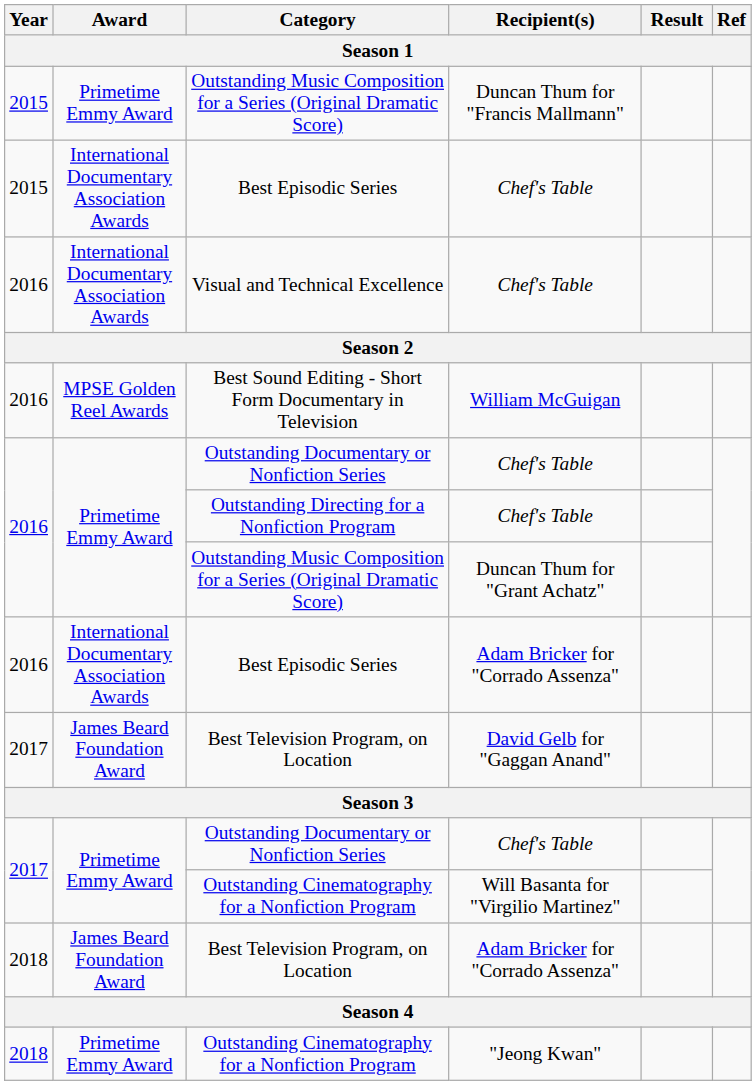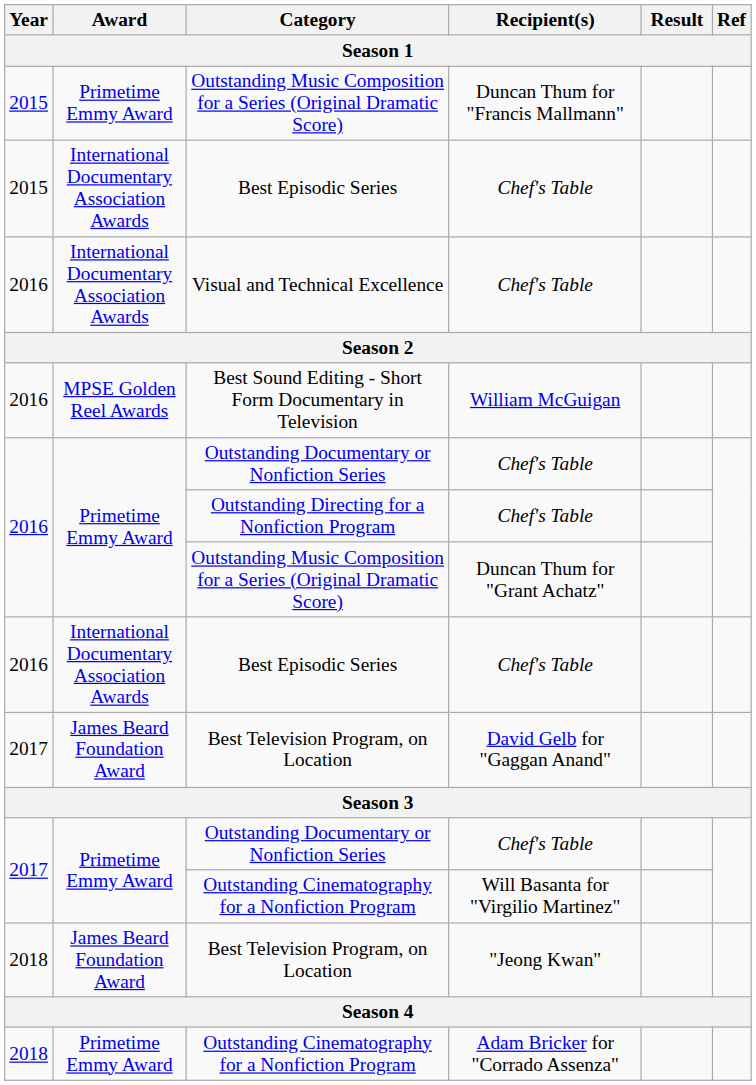 <table class="wikitable sortable plainrowheaders" style="text-align:center; width:99%">
 <tr>
 <th scope="col" style="width:0.3%;">Year</th>
 <th scope="col" style="width:15%;">Award</th>
 <th scope="col" style="width:30%;">Category</th>
 <th scope="col" style="width:22%;">Recipient(s)</th>
 <th scope="col" style="width:7%;">Result</th>
 <th scope="col" style="width:0.5%;">Ref</th>
 </tr>
 <tr>
 <th colspan="6">Season 1</th>
 </tr>
 <tr>
 <td><a href='#'>2015</a></td>
 <td><a href='#'>Primetime Emmy Award</a></td>
 <td><a href='#'>Outstanding Music Composition for a Series (Original Dramatic Score)</a></td>
 <td>Duncan Thum for "Francis Mallmann"</td>
 <td></td>
 <td></td>
 </tr>
 <tr>
 <td>2015</td>
 <td><a href='#'>International Documentary Association Awards</a></td>
 <td>Best Episodic Series</td>
 <td><em>Chef's Table</em></td>
 <td></td>
 <td></td>
 </tr>
 <tr>
 <td>2016</td>
 <td><a href='#'>International Documentary Association Awards</a></td>
 <td>Visual and Technical Excellence</td>
 <td><em>Chef's Table</em></td>
 <td></td>
 <td></td>
 </tr>
 <tr>
 <th colspan="6">Season 2</th>
 </tr>
 <tr>
 <td>2016</td>
 <td><a href='#'>MPSE Golden Reel Awards</a></td>
 <td>Best Sound Editing - Short Form Documentary in Television</td>
 <td><a href='#'>William McGuigan</a></td>
 <td></td>
 <td></td>
 </tr>
 <tr>
 <td rowspan="3"><a href='#'>2016</a></td>
 <td rowspan="3"><a href='#'>Primetime Emmy Award</a></td>
 <td><a href='#'>Outstanding Documentary or Nonfiction Series</a></td>
 <td><em>Chef's Table</em></td>
 <td></td>
 <td rowspan="3"></td>
 </tr>
 <tr>
 <td><a href='#'>Outstanding Directing for a Nonfiction Program</a></td>
 <td><em>Chef's Table</em></td>
 <td></td>
 </tr>
 <tr>
 <td><a href='#'>Outstanding Music Composition for a Series (Original Dramatic Score)</a></td>
 <td>Duncan Thum for "Grant Achatz"</td>
 <td></td>
 </tr>
 <tr>
 <td>2016</td>
 <td><a href='#'>International Documentary Association Awards</a></td>
 <td>Best Episodic Series</td>
-<td><a href='#'>Adam Bricker</a> for "Corrado Assenza"</td>
+<td><em>Chef's Table</em></td>
 <td></td>
 <td></td>
 </tr>
 <tr>
 <td>2017</td>
 <td><a href='#'>James Beard Foundation Award</a></td>
 <td>Best Television Program, on Location</td>
 <td><a href='#'>David Gelb</a> for "Gaggan Anand"</td>
 <td></td>
 <td></td>
 </tr>
 <tr>
 <th colspan="6">Season 3</th>
 </tr>
 <tr>
 <td rowspan="2"><a href='#'>2017</a></td>
 <td rowspan="2"><a href='#'>Primetime Emmy Award</a></td>
 <td><a href='#'>Outstanding Documentary or Nonfiction Series</a></td>
 <td><em>Chef's Table</em></td>
 <td></td>
 <td rowspan="2"></td>
 </tr>
 <tr>
 <td><a href='#'>Outstanding Cinematography for a Nonfiction Program</a></td>
 <td>Will Basanta for "Virgilio Martinez"</td>
 <td></td>
 </tr>
 <tr>
 <td>2018</td>
 <td><a href='#'>James Beard Foundation Award</a></td>
 <td>Best Television Program, on Location</td>
-<td><a href='#'>Adam Bricker</a> for "Corrado Assenza"</td>
+<td>"Jeong Kwan"</td>
 <td></td>
 <td></td>
 </tr>
 <tr>
 <th colspan="6">Season 4</th>
 </tr>
 <tr>
 <td><a href='#'>2018</a></td>
 <td><a href='#'>Primetime Emmy Award</a></td>
 <td><a href='#'>Outstanding Cinematography for a Nonfiction Program</a></td>
-<td>"Jeong Kwan"</td>
+<td><a href='#'>Adam Bricker</a> for "Corrado Assenza"</td>
 <td></td>
 <td></td>
 </tr>
 </table>
